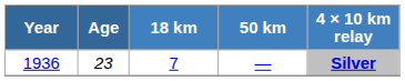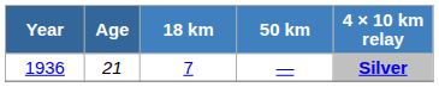 <table class="wikitable" style="font-size:95%; text-align:center; border:grey solid 1px; border-collapse:collapse; background:#ffffff;">
 <tr>
 <th style="background-color:#369; color:white; width:60px;"> Year </th>
 <th style="background-color:#369; color:white; width:40px;"> Age </th>
 <th style="background-color:#4180be; color:white; width:75px;"> 18 km </th>
 <th style="background-color:#4180be; color:white; width:75px;"> 50 km </th>
 <th style="background-color:#4180be; color:white; width:75px;"> 4 × 10 km <br> relay </th>
 </tr>
 <tr>
 <td><a href='#'>1936</a></td>
-<td><em>23</em></td>
+<td><em>21</em></td>
 <td><a href='#'>7</a></td>
 <td><a href='#'>—</a></td>
 <td style="background:silver;"><a href='#'><strong>Silver</strong></a></td>
 </tr>
 <tr>
 </tr>
 </table>
